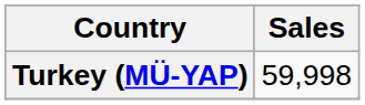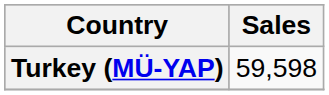 <table class="wikitable plainrowheaders">
 <tr>
 <th scope="col">Country</th>
 <th scope="col">Sales</th>
 </tr>
 <tr>
 <th scope="row">Turkey (<a href='#'>MÜ-YAP</a>)</th>
-<td>59,998</td>
+<td>59,598</td>
 </tr>
 <tr>
 </tr>
 </table>
